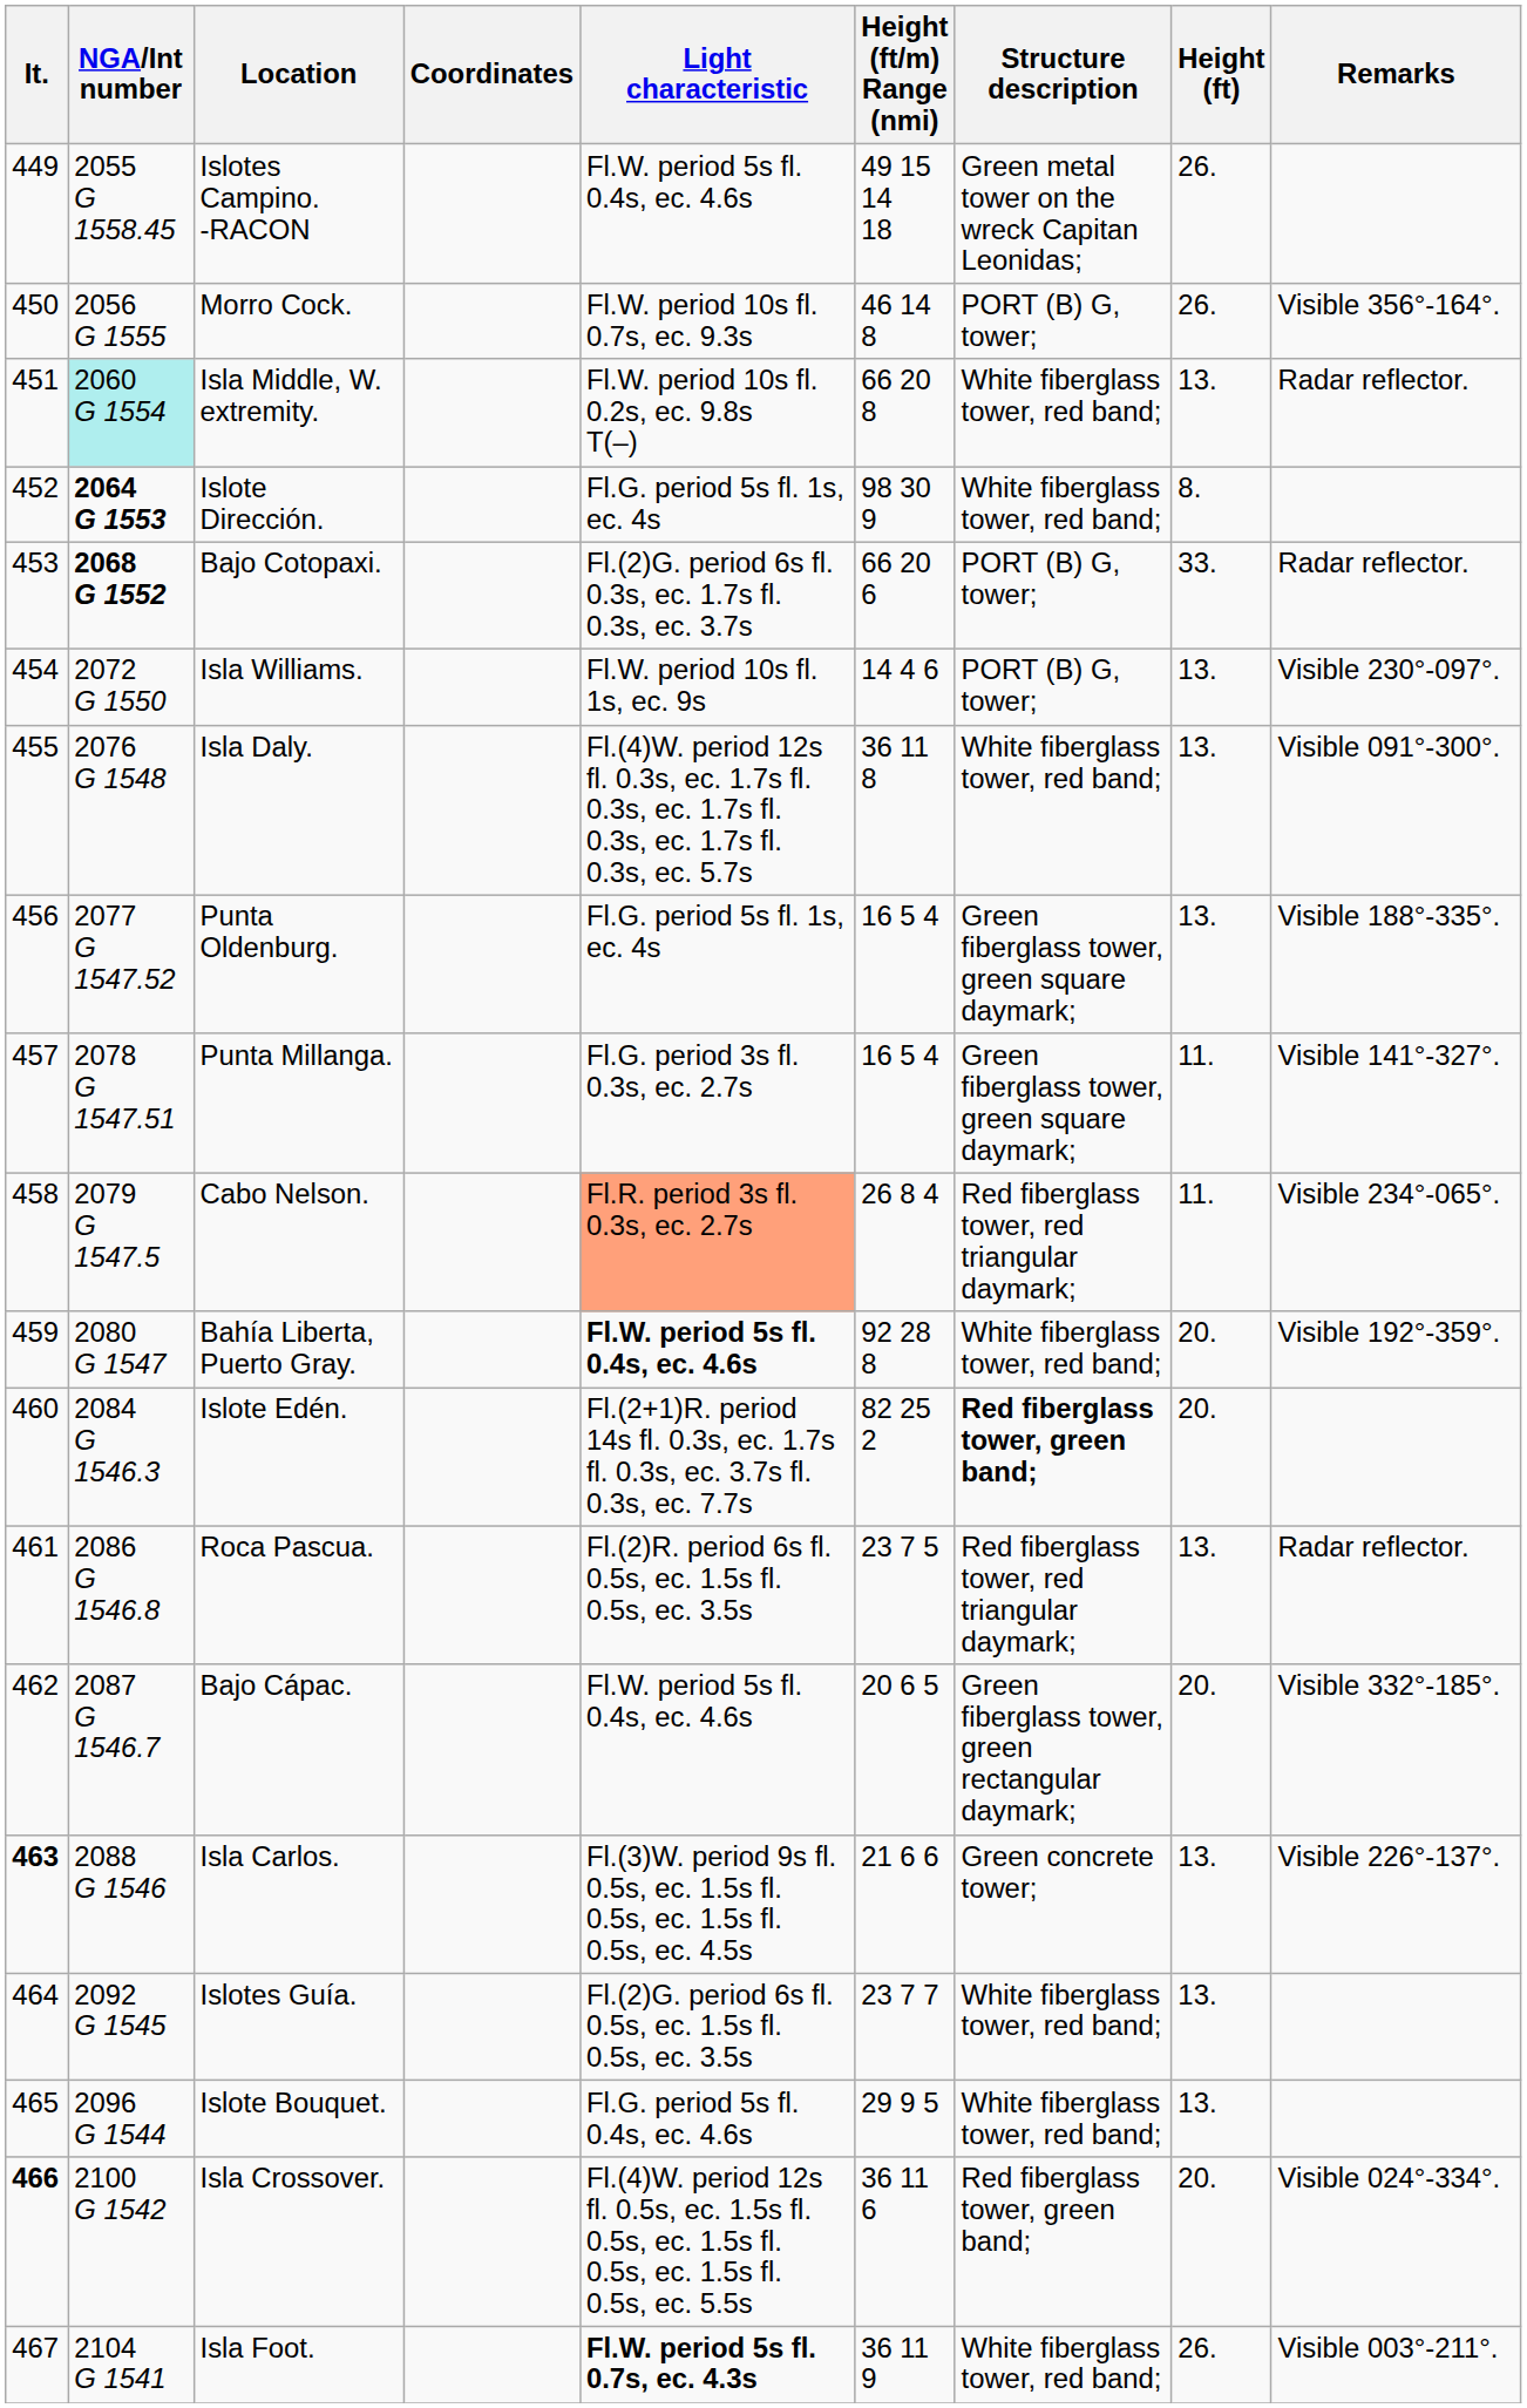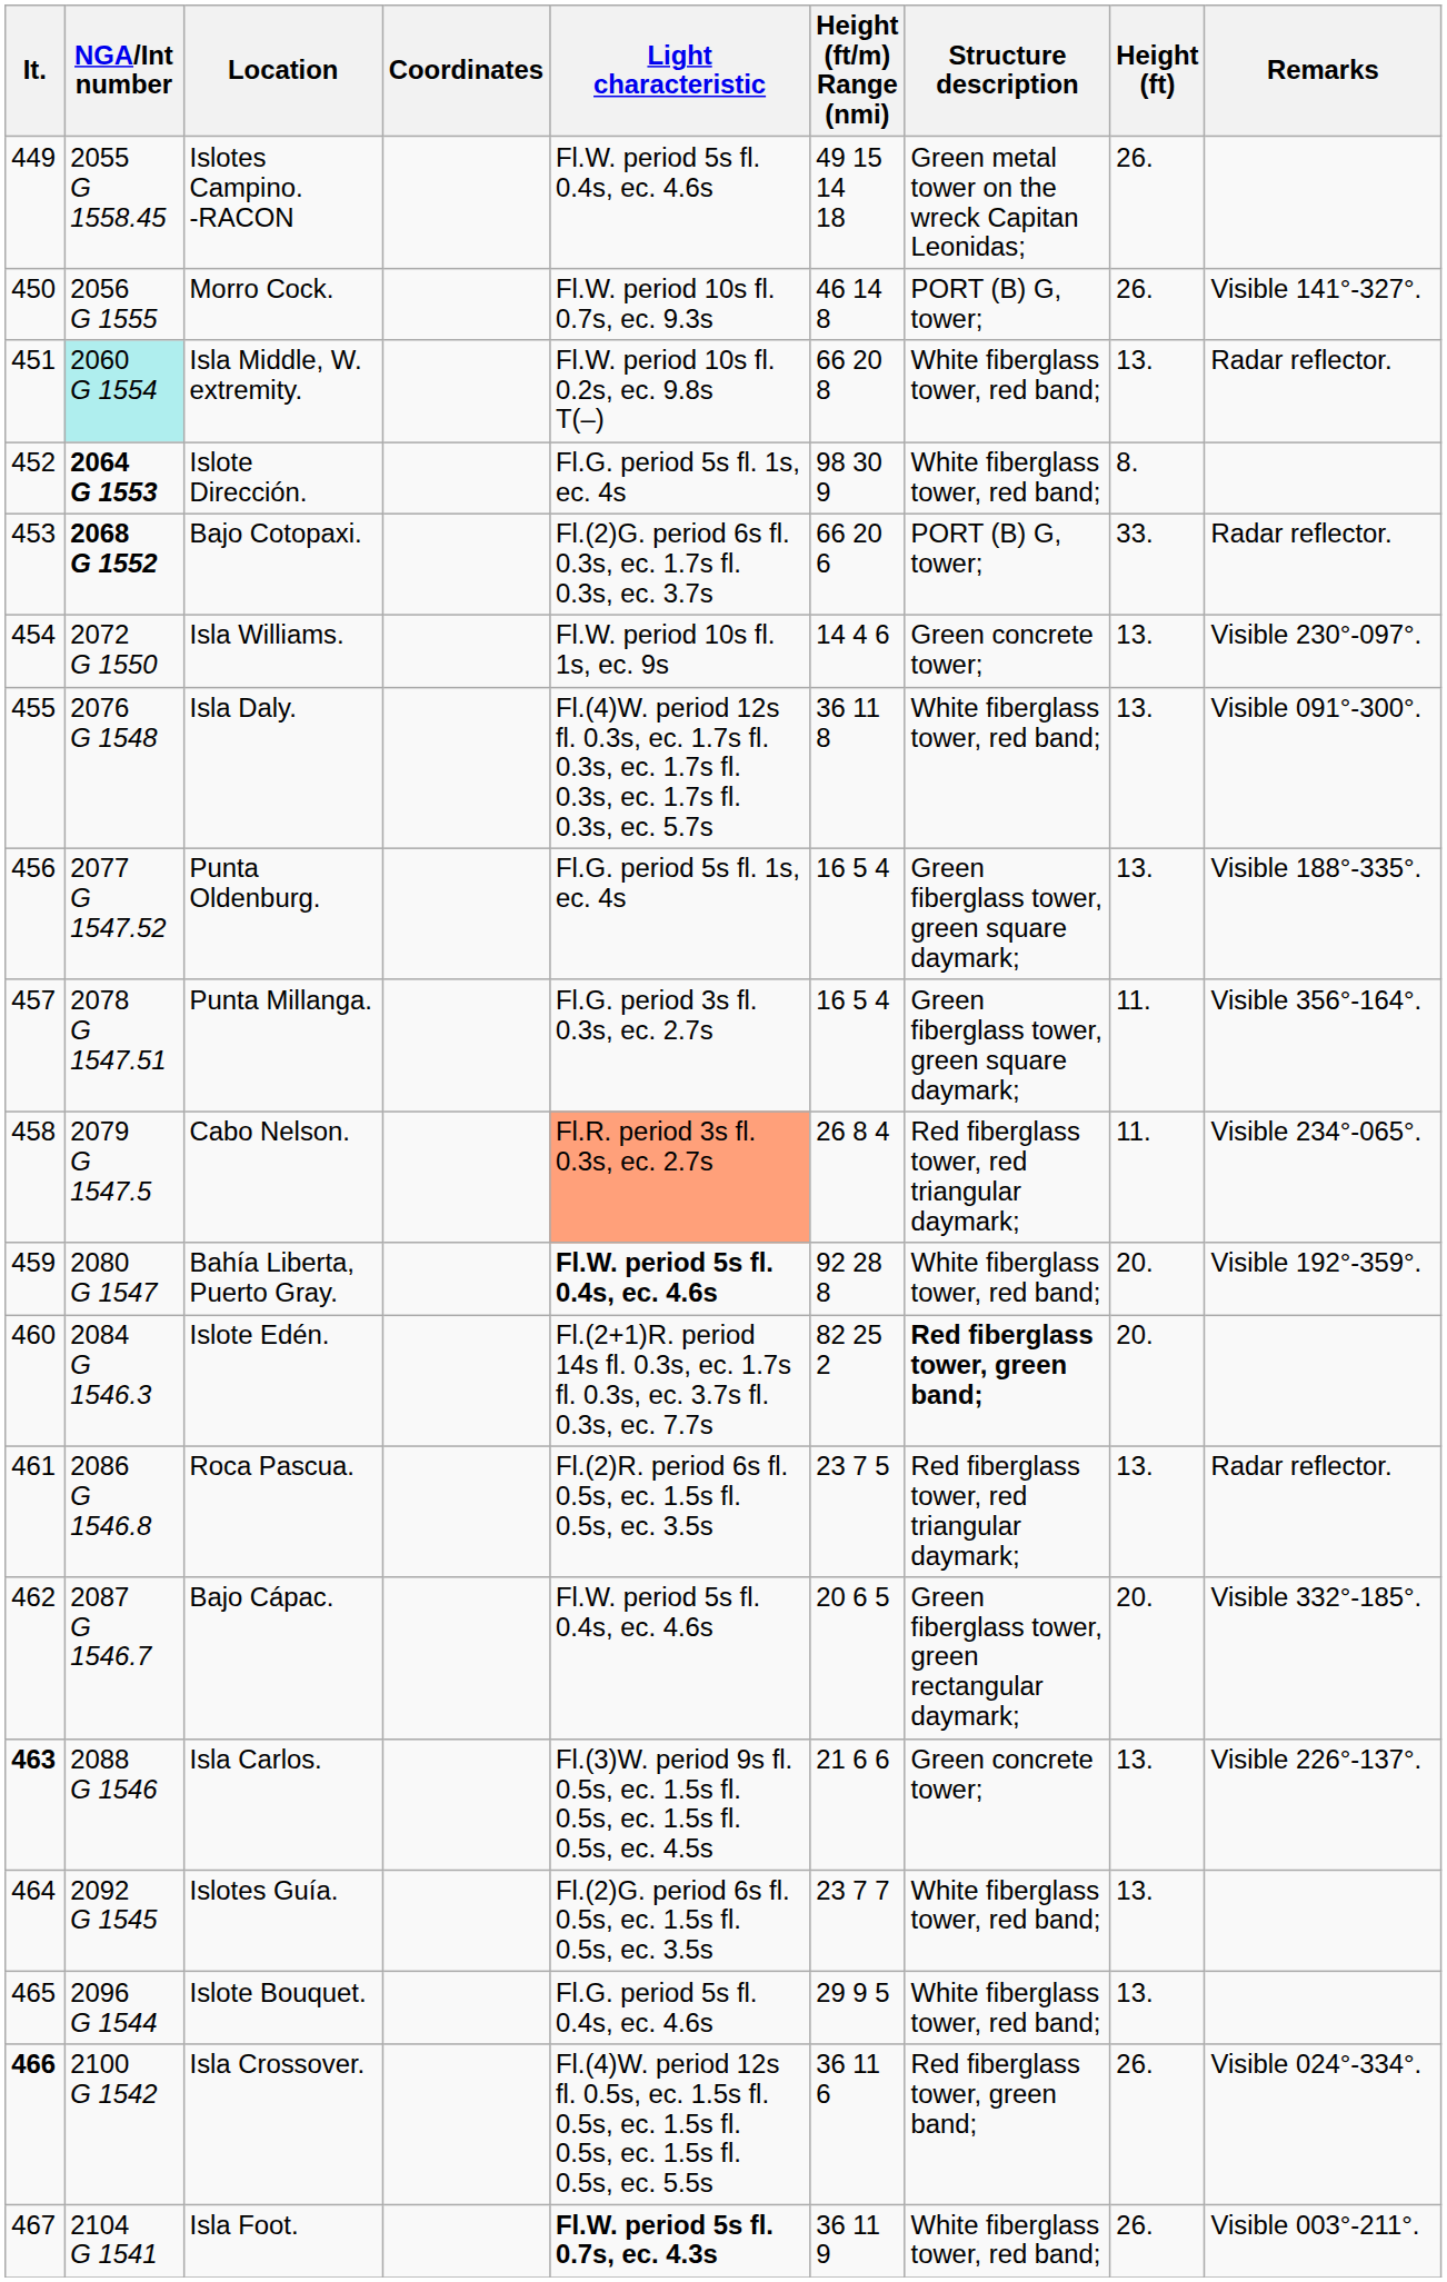 <table class="wikitable">
 <tr>
 <th width="30">It.</th>
 <th width="70"><a href='#'>NGA</a>/Int<br>number</th>
 <th width="150">Location</th>
 <th width="80">Coordinates</th>
 <th width="200"><a href='#'>Light<br>characteristic</a></th>
 <th width="50">Height (ft/m)<br>Range (nmi)</th>
 <th width="150">Structure<br>description</th>
 <th width="30">Height (ft)</th>
 <th width="200">Remarks</th>
 </tr>
 <tr valign="top">
 <td>449</td>
 <td>2055<br><em>G 1558.45</em></td>
 <td>Islotes Campino. <br> -RACON</td>
 <td></td>
 <td>Fl.W. period 5s fl. 0.4s, ec. 4.6s</td>
 <td>49 15 14 <br> 18</td>
 <td>Green metal tower on the wreck  Capitan Leonidas;</td>
 <td>26.</td>
 <td></td>
 </tr>
 <tr valign="top">
 <td>450</td>
 <td>2056<br><em>G 1555</em></td>
 <td>Morro Cock.</td>
 <td></td>
 <td>Fl.W. period 10s fl. 0.7s, ec. 9.3s</td>
 <td>46 14 8</td>
 <td>PORT  (B) G, tower;</td>
 <td>26.</td>
-<td>Visible 356°-164°.</td>
+<td>Visible 141°-327°.</td>
 </tr>
 <tr valign="top">
 <td>451</td>
 <td style="background: paleturquoise;">2060<br><em>G 1554</em></td>
 <td>Isla Middle, W. extremity.</td>
 <td></td>
 <td>Fl.W. period 10s fl. 0.2s, ec. 9.8s <br> T(–)</td>
 <td>66 20 8</td>
 <td>White fiberglass tower, red band;</td>
 <td>13.</td>
 <td>Radar reflector.</td>
 </tr>
 <tr valign="top">
 <td>452</td>
 <td><strong>2064<br><em>G 1553</em></strong></td>
 <td>Islote Dirección.</td>
 <td></td>
 <td>Fl.G. period 5s fl. 1s, ec. 4s</td>
 <td>98 30 9</td>
 <td>White fiberglass tower, red band;</td>
 <td>8.</td>
 <td></td>
 </tr>
 <tr valign="top">
 <td>453</td>
 <td><strong>2068<br><em>G 1552</em></strong></td>
 <td>Bajo Cotopaxi.</td>
 <td></td>
 <td>Fl.(2)G. period 6s fl. 0.3s, ec. 1.7s fl. 0.3s, ec. 3.7s</td>
 <td>66 20 6</td>
 <td>PORT  (B) G, tower;</td>
 <td>33.</td>
 <td>Radar reflector.</td>
 </tr>
 <tr valign="top">
 <td>454</td>
 <td>2072<br><em>G 1550</em></td>
 <td>Isla Williams.</td>
 <td></td>
 <td>Fl.W. period 10s fl. 1s, ec. 9s</td>
 <td>14 4 6</td>
-<td>PORT  (B) G, tower;</td>
+<td>Green concrete tower;</td>
 <td>13.</td>
 <td>Visible 230°-097°.</td>
 </tr>
 <tr valign="top">
 <td>455</td>
 <td>2076<br><em>G 1548</em></td>
 <td>Isla Daly.</td>
 <td></td>
 <td>Fl.(4)W. period 12s fl. 0.3s, ec. 1.7s fl. 0.3s, ec. 1.7s fl. 0.3s, ec. 1.7s fl. 0.3s, ec. 5.7s</td>
 <td>36 11 8</td>
 <td>White fiberglass tower, red band;</td>
 <td>13.</td>
 <td>Visible 091°-300°.</td>
 </tr>
 <tr valign="top">
 <td>456</td>
 <td>2077<br><em>G 1547.52</em></td>
 <td>Punta Oldenburg.</td>
 <td></td>
 <td>Fl.G. period 5s fl. 1s, ec. 4s</td>
 <td>16 5 4</td>
 <td>Green fiberglass tower, green  square daymark;</td>
 <td>13.</td>
 <td>Visible 188°-335°.</td>
 </tr>
 <tr valign="top">
 <td>457</td>
 <td>2078<br><em>G 1547.51</em></td>
 <td>Punta Millanga.</td>
 <td></td>
 <td>Fl.G. period 3s fl. 0.3s, ec. 2.7s</td>
 <td>16 5 4</td>
 <td>Green fiberglass tower, green  square daymark;</td>
 <td>11.</td>
-<td>Visible 141°-327°.</td>
+<td>Visible 356°-164°.</td>
 </tr>
 <tr valign="top">
 <td>458</td>
 <td>2079<br><em>G 1547.5</em></td>
 <td>Cabo Nelson.</td>
 <td></td>
 <td style="background: lightsalmon;">Fl.R. period 3s fl. 0.3s, ec. 2.7s</td>
 <td>26 8 4</td>
 <td>Red fiberglass tower, red  triangular daymark;</td>
 <td>11.</td>
 <td>Visible 234°-065°.</td>
 </tr>
 <tr valign="top">
 <td>459</td>
 <td>2080<br><em>G 1547</em></td>
 <td>Bahía Liberta, Puerto Gray.</td>
 <td></td>
 <td><strong>Fl.W. period 5s fl. 0.4s, ec. 4.6s</strong></td>
 <td>92 28 8</td>
 <td>White fiberglass tower, red band;</td>
 <td>20.</td>
 <td>Visible 192°-359°.</td>
 </tr>
 <tr valign="top">
 <td>460</td>
 <td>2084<br><em>G 1546.3</em></td>
 <td>Islote Edén.</td>
 <td></td>
 <td>Fl.(2+1)R. period 14s fl. 0.3s, ec. 1.7s fl. 0.3s, ec. 3.7s fl. 0.3s, ec. 7.7s</td>
 <td>82 25 2</td>
 <td><strong>Red fiberglass tower, green  band;</strong></td>
 <td>20.</td>
 <td></td>
 </tr>
 <tr valign="top">
 <td>461</td>
 <td>2086<br><em>G 1546.8</em></td>
 <td>Roca Pascua.</td>
 <td></td>
 <td>Fl.(2)R. period 6s fl. 0.5s, ec. 1.5s fl. 0.5s, ec. 3.5s</td>
 <td>23 7 5</td>
 <td>Red fiberglass tower, red  triangular daymark;</td>
 <td>13.</td>
 <td>Radar reflector.</td>
 </tr>
 <tr valign="top">
 <td>462</td>
 <td>2087<br><em>G 1546.7</em></td>
 <td>Bajo Cápac.</td>
 <td></td>
 <td>Fl.W. period 5s fl. 0.4s, ec. 4.6s</td>
 <td>20 6 5</td>
 <td>Green fiberglass tower, green  rectangular daymark;</td>
 <td>20.</td>
 <td>Visible 332°-185°.</td>
 </tr>
 <tr valign="top">
 <td><strong>463</strong></td>
 <td>2088<br><em>G 1546</em></td>
 <td>Isla Carlos.</td>
 <td></td>
 <td>Fl.(3)W. period 9s fl. 0.5s, ec. 1.5s fl. 0.5s, ec. 1.5s fl. 0.5s, ec. 4.5s</td>
 <td>21 6 6</td>
 <td>Green concrete tower;</td>
 <td>13.</td>
 <td>Visible 226°-137°.</td>
 </tr>
 <tr valign="top">
 <td>464</td>
 <td>2092<br><em>G 1545</em></td>
 <td>Islotes Guía.</td>
 <td></td>
 <td>Fl.(2)G. period 6s fl. 0.5s, ec. 1.5s fl. 0.5s, ec. 3.5s</td>
 <td>23 7 7</td>
 <td>White fiberglass tower, red band;</td>
 <td>13.</td>
 <td></td>
 </tr>
 <tr valign="top">
 <td>465</td>
 <td>2096<br><em>G 1544</em></td>
 <td>Islote Bouquet.</td>
 <td></td>
 <td>Fl.G. period 5s fl. 0.4s, ec. 4.6s</td>
 <td>29 9 5</td>
 <td>White fiberglass tower, red band;</td>
 <td>13.</td>
 <td></td>
 </tr>
 <tr valign="top">
 <td><strong>466</strong></td>
 <td>2100<br><em>G 1542</em></td>
 <td>Isla Crossover.</td>
 <td></td>
 <td>Fl.(4)W. period 12s fl. 0.5s, ec. 1.5s fl. 0.5s, ec. 1.5s fl. 0.5s, ec. 1.5s fl. 0.5s, ec. 5.5s</td>
 <td>36 11 6</td>
 <td>Red fiberglass tower, green  band;</td>
-<td>20.</td>
+<td>26.</td>
 <td>Visible 024°-334°.</td>
 </tr>
 <tr valign="top">
 <td>467</td>
 <td>2104<br><em>G 1541</em></td>
 <td>Isla Foot.</td>
 <td></td>
 <td><strong>Fl.W. period 5s fl. 0.7s, ec. 4.3s</strong></td>
 <td>36 11 9</td>
 <td>White fiberglass tower, red band;</td>
 <td>26.</td>
 <td>Visible 003°-211°.</td>
 </tr>
 </table>
